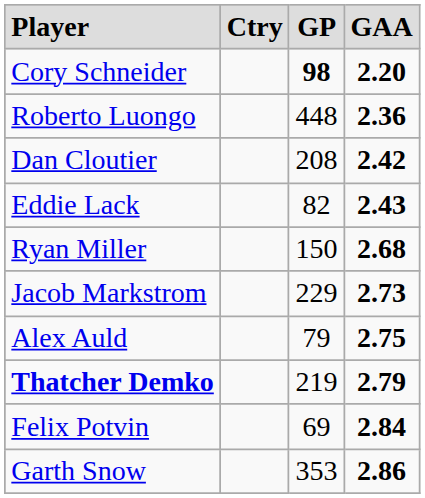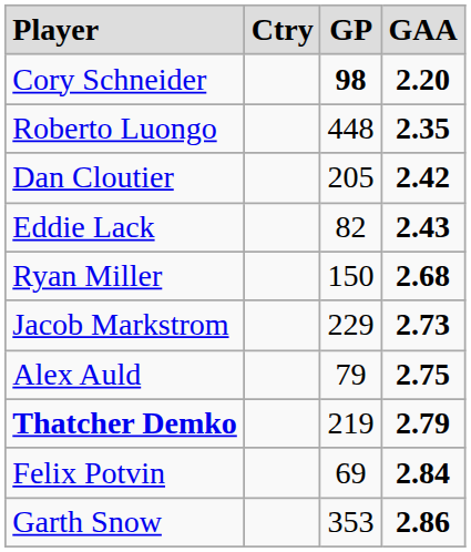 <table class="wikitable">
 <tr align="center" style="font-weight:bold; background-color:#dddddd;" |>
 <td align="left">Player</td>
 <td>Ctry</td>
 <td>GP</td>
 <td>GAA</td>
 </tr>
 <tr align="center">
 <td align="left"><a href='#'>Cory Schneider</a></td>
 <td></td>
 <td><strong>98</strong></td>
 <td><strong>2.20</strong></td>
 </tr>
 <tr align="center">
 <td align="left"><a href='#'>Roberto Luongo</a></td>
 <td></td>
 <td>448</td>
-<td><strong>2.36</strong></td>
+<td><strong>2.35</strong></td>
 </tr>
 <tr align="center">
 <td align="left"><a href='#'>Dan Cloutier</a></td>
 <td></td>
-<td>208</td>
+<td>205</td>
 <td><strong>2.42</strong></td>
 </tr>
 <tr align="center">
 <td align="left"><a href='#'>Eddie Lack</a></td>
 <td></td>
 <td>82</td>
 <td><strong>2.43</strong></td>
 </tr>
 <tr align="center">
 <td align="left"><a href='#'>Ryan Miller</a></td>
 <td></td>
 <td>150</td>
 <td><strong>2.68</strong></td>
 </tr>
 <tr align="center">
 <td align="left"><a href='#'>Jacob Markstrom</a></td>
 <td></td>
 <td>229</td>
 <td><strong>2.73</strong></td>
 </tr>
 <tr align="center">
 <td align="left"><a href='#'>Alex Auld</a></td>
 <td></td>
 <td>79</td>
 <td><strong>2.75</strong></td>
 </tr>
 <tr align="center">
 <td align="left"><strong><a href='#'>Thatcher Demko</a></strong></td>
 <td></td>
 <td>219</td>
 <td><strong>2.79</strong></td>
 </tr>
 <tr align="center">
 <td align="left"><a href='#'>Felix Potvin</a></td>
 <td></td>
 <td>69</td>
 <td><strong>2.84</strong></td>
 </tr>
 <tr align="center">
 <td align="left"><a href='#'>Garth Snow</a></td>
 <td></td>
 <td>353</td>
 <td><strong>2.86</strong></td>
 </tr>
 </table>
